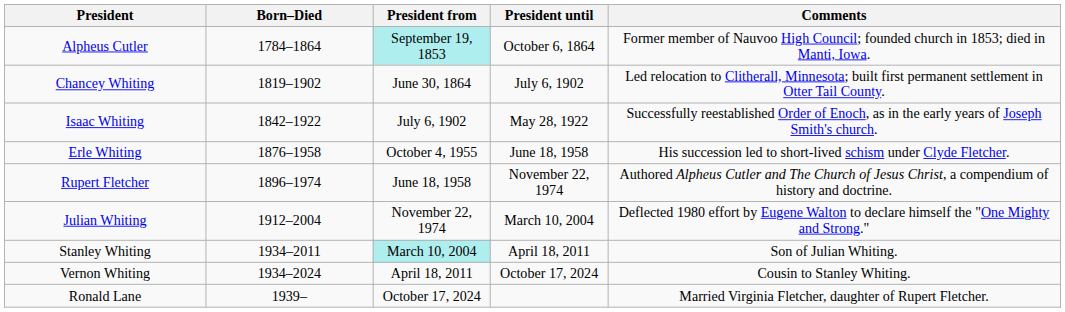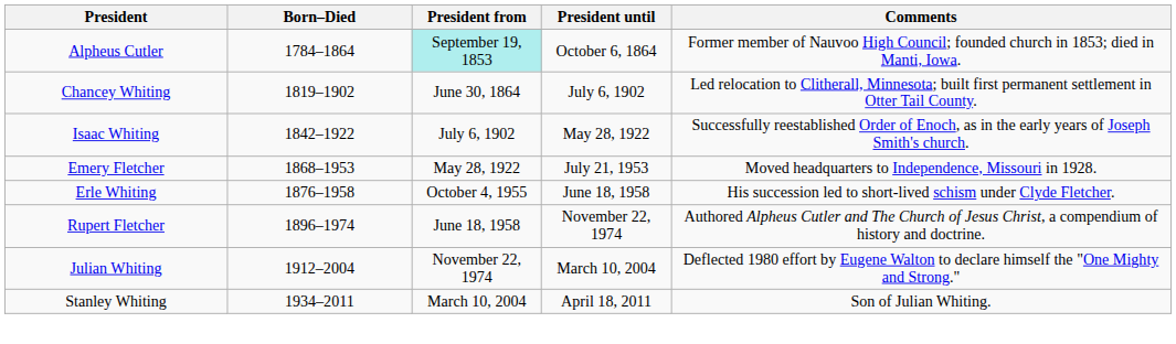 <table width=95% class="wikitable">
 <tr>
 <th width=12%>President</th>
 <th width=10%>Born–Died</th>
 <th width=7%>President from</th>
 <th width=7%>President until</th>
 <th width=27%>Comments</th>
 </tr>
 <tr>
 <td align="center"><a href='#'>Alpheus Cutler</a></td>
 <td align="center">1784–1864</td>
 <td align="center" style="background: paleturquoise;">September 19, 1853</td>
 <td align="center">October 6, 1864</td>
 <td align="center">Former member of Nauvoo <a href='#'>High Council</a>; founded church in 1853; died in <a href='#'>Manti, Iowa</a>.</td>
 </tr>
 <tr>
 <td align="center"><a href='#'>Chancey Whiting</a></td>
 <td align="center">1819–1902</td>
 <td align="center">June 30, 1864</td>
 <td align="center">July 6, 1902</td>
 <td align="center">Led relocation to <a href='#'>Clitherall, Minnesota</a>; built first permanent settlement in <a href='#'>Otter Tail County</a>.</td>
 </tr>
 <tr>
 <td align="center"><a href='#'>Isaac Whiting</a></td>
 <td align="center">1842–1922</td>
 <td align="center">July 6, 1902</td>
 <td align="center">May 28, 1922</td>
 <td align="center">Successfully reestablished <a href='#'>Order of Enoch</a>, as in the early years of <a href='#'>Joseph Smith's church</a>.</td>
 </tr>
 <tr>
+<td align="center"><a href='#'>Emery Fletcher</a></td>
+<td align="center">1868–1953</td>
+<td align="center">May 28, 1922</td>
+<td align="center">July 21, 1953</td>
+<td align="center">Moved headquarters to <a href='#'>Independence, Missouri</a> in 1928.</td>
+</tr>
+<tr>
 <td align="center"><a href='#'>Erle Whiting</a></td>
 <td align="center">1876–1958</td>
 <td align="center">October 4, 1955</td>
 <td align="center">June 18, 1958</td>
 <td align="center">His succession led to short-lived <a href='#'>schism</a> under <a href='#'>Clyde Fletcher</a>.</td>
 </tr>
 <tr>
 <td align="center"><a href='#'>Rupert Fletcher</a></td>
 <td align="center">1896–1974</td>
 <td align="center">June 18, 1958</td>
 <td align="center">November 22, 1974</td>
 <td align="center">Authored <em>Alpheus Cutler and The Church of Jesus Christ</em>, a compendium of history and doctrine.</td>
 </tr>
 <tr>
 <td align="center"><a href='#'>Julian Whiting</a></td>
 <td align="center">1912–2004</td>
 <td align="center">November 22, 1974</td>
 <td align="center">March 10, 2004</td>
 <td align="center">Deflected 1980 effort by <a href='#'>Eugene Walton</a> to declare himself the "<a href='#'>One Mighty and Strong</a>."</td>
 </tr>
 <tr>
 <td align="center">Stanley Whiting</td>
 <td align="center">1934–2011</td>
-<td align="center" style="background: paleturquoise;">March 10, 2004</td>
+<td align="center">March 10, 2004</td>
 <td align="center">April 18, 2011</td>
 <td align="center">Son of Julian Whiting.</td>
 </tr>
-<tr>
-<td align="center">Vernon Whiting</td>
-<td align="center">1934–2024</td>
-<td align="center">April 18, 2011</td>
-<td align="center">October 17, 2024</td>
-<td align="center">Cousin to Stanley Whiting.</td>
-</tr>
-<tr>
-<td align="center">Ronald Lane</td>
-<td align="center">1939–</td>
-<td align="center">October 17, 2024</td>
-<td align="center"></td>
-<td align="center">Married Virginia Fletcher, daughter of Rupert Fletcher.</td>
-</tr>
 </table>
